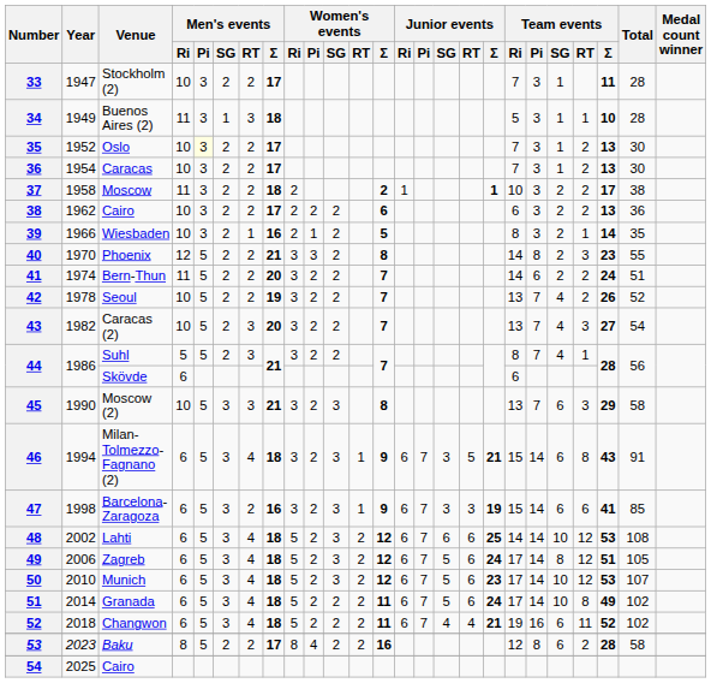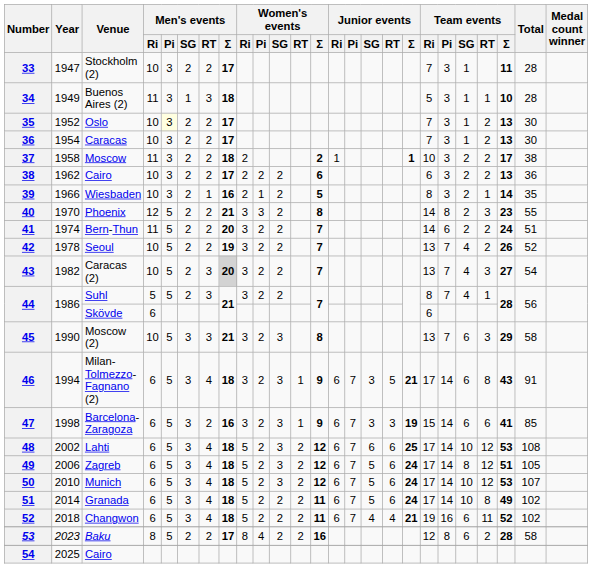 <table class=wikitable style="font-size: 95%">
 <tr>
 <th rowspan=2>Number</th>
 <th rowspan=2>Year</th>
 <th rowspan=2>Venue</th>
 <th colspan=5>Men's events</th>
 <th colspan=5>Women's events</th>
 <th colspan=5>Junior events</th>
 <th colspan=5>Team events</th>
 <th rowspan=2>Total</th>
 <th rowspan=2>Medal count winner</th>
 </tr>
 <tr>
 <th>Ri</th>
 <th>Pi</th>
 <th>SG</th>
 <th>RT</th>
 <th>Σ</th>
 <th>Ri</th>
 <th>Pi</th>
 <th>SG</th>
 <th>RT</th>
 <th>Σ</th>
 <th>Ri</th>
 <th>Pi</th>
 <th>SG</th>
 <th>RT</th>
 <th>Σ</th>
 <th>Ri</th>
 <th>Pi</th>
 <th>SG</th>
 <th>RT</th>
 <th>Σ</th>
 </tr>
 <tr align=center>
 <th><a href='#'>33</a></th>
 <td>1947</td>
 <td align=left> Stockholm (2)</td>
 <td>10</td>
 <td>3</td>
 <td>2</td>
 <td>2</td>
 <td><strong>17</strong></td>
 <td></td>
 <td></td>
 <td></td>
 <td></td>
 <td></td>
 <td></td>
 <td></td>
 <td></td>
 <td></td>
 <td></td>
 <td>7</td>
 <td>3</td>
 <td>1</td>
 <td></td>
 <td><strong>11</strong></td>
 <td>28</td>
 <td align=left></td>
 </tr>
 <tr align=center>
 <th><a href='#'>34</a></th>
 <td>1949</td>
 <td align=left> Buenos Aires (2)</td>
 <td>11</td>
 <td>3</td>
 <td>1</td>
 <td>3</td>
 <td><strong>18</strong></td>
 <td></td>
 <td></td>
 <td></td>
 <td></td>
 <td></td>
 <td></td>
 <td></td>
 <td></td>
 <td></td>
 <td></td>
 <td>5</td>
 <td>3</td>
 <td>1</td>
 <td>1</td>
 <td><strong>10</strong></td>
 <td>28</td>
 <td align=left></td>
 </tr>
 <tr align=center>
 <th><a href='#'>35</a></th>
 <td>1952</td>
 <td align=left> <a href='#'>Oslo</a></td>
 <td>10</td>
 <td style="background: lightyellow;">3</td>
 <td>2</td>
 <td>2</td>
 <td><strong>17</strong></td>
 <td></td>
 <td></td>
 <td></td>
 <td></td>
 <td></td>
 <td></td>
 <td></td>
 <td></td>
 <td></td>
 <td></td>
 <td>7</td>
 <td>3</td>
 <td>1</td>
 <td>2</td>
 <td><strong>13</strong></td>
 <td>30</td>
 <td align=left></td>
 </tr>
 <tr align=center>
 <th><a href='#'>36</a></th>
 <td>1954</td>
 <td align=left> <a href='#'>Caracas</a></td>
 <td>10</td>
 <td>3</td>
 <td>2</td>
 <td>2</td>
 <td><strong>17</strong></td>
 <td></td>
 <td></td>
 <td></td>
 <td></td>
 <td></td>
 <td></td>
 <td></td>
 <td></td>
 <td></td>
 <td></td>
 <td>7</td>
 <td>3</td>
 <td>1</td>
 <td>2</td>
 <td><strong>13</strong></td>
 <td>30</td>
 <td align=left></td>
 </tr>
 <tr align=center>
 <th><a href='#'>37</a></th>
 <td>1958</td>
 <td align=left> <a href='#'>Moscow</a></td>
 <td>11</td>
 <td>3</td>
 <td>2</td>
 <td>2</td>
 <td><strong>18</strong></td>
 <td>2</td>
 <td></td>
 <td></td>
 <td></td>
 <td><strong> 2</strong></td>
 <td>1</td>
 <td></td>
 <td></td>
 <td></td>
 <td><strong> 1</strong></td>
 <td>10</td>
 <td>3</td>
 <td>2</td>
 <td>2</td>
 <td><strong>17</strong></td>
 <td>38</td>
 <td align=left></td>
 </tr>
 <tr align=center>
 <th><a href='#'>38</a></th>
 <td>1962</td>
 <td align=left> <a href='#'>Cairo</a></td>
 <td>10</td>
 <td>3</td>
 <td>2</td>
 <td>2</td>
 <td><strong>17</strong></td>
 <td>2</td>
 <td>2</td>
 <td>2</td>
 <td></td>
 <td><strong> 6</strong></td>
 <td></td>
 <td></td>
 <td></td>
 <td></td>
 <td></td>
 <td>6</td>
 <td>3</td>
 <td>2</td>
 <td>2</td>
 <td><strong>13</strong></td>
 <td>36</td>
 <td align=left></td>
 </tr>
 <tr align=center>
 <th><a href='#'>39</a></th>
 <td>1966</td>
 <td align=left> <a href='#'>Wiesbaden</a></td>
 <td>10</td>
 <td>3</td>
 <td>2</td>
 <td>1</td>
 <td><strong>16</strong></td>
 <td>2</td>
 <td>1</td>
 <td>2</td>
 <td></td>
 <td><strong> 5</strong></td>
 <td></td>
 <td></td>
 <td></td>
 <td></td>
 <td></td>
 <td>8</td>
 <td>3</td>
 <td>2</td>
 <td>1</td>
 <td><strong>14</strong></td>
 <td>35</td>
 <td align=left></td>
 </tr>
 <tr align=center>
 <th><a href='#'>40</a></th>
 <td>1970</td>
 <td align=left> <a href='#'>Phoenix</a></td>
 <td>12</td>
 <td>5</td>
 <td>2</td>
 <td>2</td>
 <td><strong>21</strong></td>
 <td>3</td>
 <td>3</td>
 <td>2</td>
 <td></td>
 <td><strong> 8</strong></td>
 <td></td>
 <td></td>
 <td></td>
 <td></td>
 <td></td>
 <td>14</td>
 <td>8</td>
 <td>2</td>
 <td>3</td>
 <td><strong>23</strong></td>
 <td>55</td>
 <td align=left></td>
 </tr>
 <tr align=center>
 <th><a href='#'>41</a></th>
 <td>1974</td>
 <td align=left> <a href='#'>Bern</a>-<a href='#'>Thun</a></td>
 <td>11</td>
 <td>5</td>
 <td>2</td>
 <td>2</td>
 <td><strong>20</strong></td>
 <td>3</td>
 <td>2</td>
 <td>2</td>
 <td></td>
 <td><strong> 7</strong></td>
 <td></td>
 <td></td>
 <td></td>
 <td></td>
 <td></td>
 <td>14</td>
 <td>6</td>
 <td>2</td>
 <td>2</td>
 <td><strong>24</strong></td>
 <td>51</td>
 <td align=left></td>
 </tr>
 <tr align=center>
 <th><a href='#'>42</a></th>
 <td>1978</td>
 <td align=left> <a href='#'>Seoul</a></td>
 <td>10</td>
 <td>5</td>
 <td>2</td>
 <td>2</td>
 <td><strong>19</strong></td>
 <td>3</td>
 <td>2</td>
 <td>2</td>
 <td></td>
 <td><strong> 7</strong></td>
 <td></td>
 <td></td>
 <td></td>
 <td></td>
 <td></td>
 <td>13</td>
 <td>7</td>
 <td>4</td>
 <td>2</td>
 <td><strong>26</strong></td>
 <td>52</td>
 <td align=left></td>
 </tr>
 <tr align=center>
 <th><a href='#'>43</a></th>
 <td>1982</td>
 <td align=left> Caracas (2)</td>
 <td>10</td>
 <td>5</td>
 <td>2</td>
 <td>3</td>
-<td><strong>20</strong></td>
+<td style="background: lightgrey;"><strong>20</strong></td>
 <td>3</td>
 <td>2</td>
 <td>2</td>
 <td></td>
 <td><strong> 7</strong></td>
 <td></td>
 <td></td>
 <td></td>
 <td></td>
 <td></td>
 <td>13</td>
 <td>7</td>
 <td>4</td>
 <td>3</td>
 <td><strong>27</strong></td>
 <td>54</td>
 <td align=left></td>
 </tr>
 <tr align=center>
 <th rowspan=2><a href='#'>44</a></th>
 <td rowspan=2>1986</td>
 <td align=left> <a href='#'>Suhl</a></td>
 <td>5</td>
 <td>5</td>
 <td>2</td>
 <td>3</td>
 <td rowspan=2><strong>21</strong></td>
 <td>3</td>
 <td>2</td>
 <td>2</td>
 <td></td>
 <td rowspan=2><strong> 7</strong></td>
 <td></td>
 <td></td>
 <td></td>
 <td></td>
 <td rowspan=2></td>
 <td>8</td>
 <td>7</td>
 <td>4</td>
 <td>1</td>
 <td rowspan=2><strong>28</strong></td>
 <td rowspan=2>56</td>
 <td align=left rowspan=2></td>
 </tr>
 <tr align=center>
 <td align=left> <a href='#'>Skövde</a></td>
 <td>6</td>
 <td></td>
 <td></td>
 <td></td>
 <td></td>
 <td></td>
 <td></td>
 <td></td>
 <td></td>
 <td></td>
 <td></td>
 <td></td>
 <td>6</td>
 <td></td>
 <td></td>
 <td></td>
 </tr>
 <tr align=center>
 <th><a href='#'>45</a></th>
 <td>1990</td>
 <td align=left> Moscow (2)</td>
 <td>10</td>
 <td>5</td>
 <td>3</td>
 <td>3</td>
 <td><strong>21</strong></td>
 <td>3</td>
 <td>2</td>
 <td>3</td>
 <td></td>
 <td><strong> 8</strong></td>
 <td></td>
 <td></td>
 <td></td>
 <td></td>
 <td></td>
 <td>13</td>
 <td>7</td>
 <td>6</td>
 <td>3</td>
 <td><strong>29</strong></td>
 <td>58</td>
 <td align=left></td>
 </tr>
 <tr align=center>
 <th><a href='#'>46</a></th>
 <td>1994</td>
 <td align=left> Milan-<a href='#'>Tolmezzo</a>-<a href='#'>Fagnano</a> (2)</td>
 <td>6</td>
 <td>5</td>
 <td>3</td>
 <td>4</td>
 <td><strong>18</strong></td>
 <td>3</td>
 <td>2</td>
 <td>3</td>
 <td>1</td>
 <td><strong> 9</strong></td>
 <td>6</td>
 <td>7</td>
 <td>3</td>
 <td>5</td>
 <td><strong>21</strong></td>
-<td>15</td>
+<td>17</td>
 <td>14</td>
 <td>6</td>
 <td>8</td>
 <td><strong>43</strong></td>
 <td>91</td>
 <td align=left></td>
 </tr>
 <tr align=center>
 <th><a href='#'>47</a></th>
 <td>1998</td>
 <td align=left> <a href='#'>Barcelona</a>-<a href='#'>Zaragoza</a></td>
 <td>6</td>
 <td>5</td>
 <td>3</td>
 <td>2</td>
 <td><strong>16</strong></td>
 <td>3</td>
 <td>2</td>
 <td>3</td>
 <td>1</td>
 <td><strong> 9</strong></td>
 <td>6</td>
 <td>7</td>
 <td>3</td>
 <td>3</td>
 <td><strong>19</strong></td>
 <td>15</td>
 <td>14</td>
 <td>6</td>
 <td>6</td>
 <td><strong>41</strong></td>
 <td>85</td>
 <td align=left></td>
 </tr>
 <tr align=center>
 <th><a href='#'>48</a></th>
 <td>2002</td>
 <td align=left> <a href='#'>Lahti</a></td>
 <td>6</td>
 <td>5</td>
 <td>3</td>
 <td>4</td>
 <td><strong>18</strong></td>
 <td>5</td>
 <td>2</td>
 <td>3</td>
 <td>2</td>
 <td><strong>12</strong></td>
 <td>6</td>
 <td>7</td>
 <td>6</td>
 <td>6</td>
 <td><strong>25</strong></td>
-<td>14</td>
+<td>17</td>
 <td>14</td>
 <td>10</td>
 <td>12</td>
 <td><strong>53</strong></td>
 <td>108</td>
 <td align=left></td>
 </tr>
 <tr align=center>
 <th><a href='#'>49</a></th>
 <td>2006</td>
 <td align=left> <a href='#'>Zagreb</a></td>
 <td>6</td>
 <td>5</td>
 <td>3</td>
 <td>4</td>
 <td><strong>18</strong></td>
 <td>5</td>
 <td>2</td>
 <td>3</td>
 <td>2</td>
 <td><strong>12</strong></td>
 <td>6</td>
 <td>7</td>
 <td>5</td>
 <td>6</td>
 <td><strong>24</strong></td>
 <td>17</td>
 <td>14</td>
 <td>8</td>
 <td>12</td>
 <td><strong>51</strong></td>
 <td>105</td>
 <td align=left></td>
 </tr>
 <tr align=center>
 <th><a href='#'>50</a></th>
 <td>2010</td>
 <td align=left> <a href='#'>Munich</a></td>
 <td>6</td>
 <td>5</td>
 <td>3</td>
 <td>4</td>
 <td><strong>18</strong></td>
 <td>5</td>
 <td>2</td>
 <td>3</td>
 <td>2</td>
 <td><strong>12</strong></td>
 <td>6</td>
 <td>7</td>
 <td>5</td>
 <td>6</td>
-<td><strong>23</strong></td>
+<td><strong>24</strong></td>
 <td>17</td>
 <td>14</td>
 <td>10</td>
 <td>12</td>
 <td><strong>53</strong></td>
 <td>107</td>
 <td align=left></td>
 </tr>
 <tr align=center>
 <th><a href='#'>51</a></th>
 <td>2014</td>
 <td align=left> <a href='#'>Granada</a></td>
 <td>6</td>
 <td>5</td>
 <td>3</td>
 <td>4</td>
 <td><strong>18</strong></td>
 <td>5</td>
 <td>2</td>
 <td>2</td>
 <td>2</td>
 <td><strong>11</strong></td>
 <td>6</td>
 <td>7</td>
 <td>5</td>
 <td>6</td>
 <td><strong>24</strong></td>
 <td>17</td>
 <td>14</td>
 <td>10</td>
 <td>8</td>
 <td><strong>49</strong></td>
 <td>102</td>
 <td align=left></td>
 </tr>
 <tr align=center>
 <th><a href='#'>52</a></th>
 <td>2018</td>
 <td align=left> <a href='#'>Changwon</a></td>
 <td>6</td>
 <td>5</td>
 <td>3</td>
 <td>4</td>
 <td><strong>18</strong></td>
 <td>5</td>
 <td>2</td>
 <td>2</td>
 <td>2</td>
 <td><strong>11</strong></td>
 <td>6</td>
 <td>7</td>
 <td>4</td>
 <td>4</td>
 <td><strong>21</strong></td>
 <td>19</td>
 <td>16</td>
 <td>6</td>
 <td>11</td>
 <td><strong>52</strong></td>
 <td>102</td>
 <td align=left></td>
 </tr>
 <tr>
 </tr>
 <tr align="center">
 <th><em><a href='#'>53</a> </em></th>
 <td><em>2023</em></td>
 <td align="left"><em> <a href='#'>Baku</a></em></td>
 <td>8</td>
 <td>5</td>
 <td>2</td>
 <td>2</td>
 <td><strong>17</strong></td>
 <td>8</td>
 <td>4</td>
 <td>2</td>
 <td>2</td>
 <td><strong>16</strong></td>
 <td></td>
 <td></td>
 <td></td>
 <td></td>
 <td></td>
 <td>12</td>
 <td>8</td>
 <td>6</td>
 <td>2</td>
 <td><strong>28</strong></td>
 <td>58<em></td>
 <td align="left"></td>
 </tr>
 <tr>
 </tr>
 <tr align="center">
 <th><a href='#'>54</a></th>
 <td></em>2025<em></td>
 <td align="left"></em> <a href='#'>Cairo</a><em></td>
 <td></td>
 <td></td>
 <td></td>
 <td></td>
 <td></td>
 <td></td>
 <td></td>
 <td></td>
 <td></td>
 <td></td>
 <td></td>
 <td></td>
 <td></td>
 <td></td>
 <td></td>
 <td></td>
 <td></td>
 <td></td>
 <td></td>
 <td></td>
 <td></td>
 <td align="left"></td>
 </tr>
 </table>
